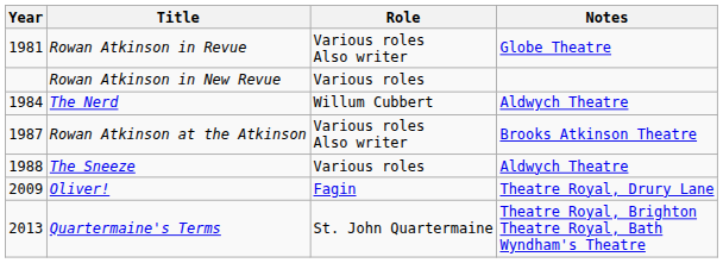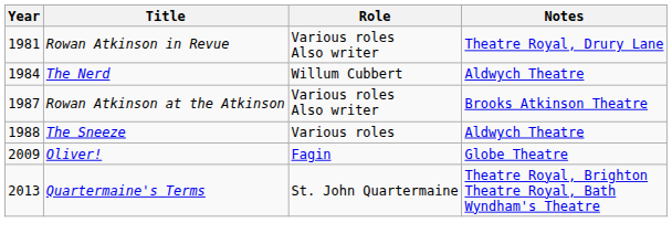 <table class="wikitable">
 <tr>
 <th>Year</th>
 <th>Title</th>
 <th>Role</th>
 <th>Notes</th>
 </tr>
 <tr>
 <td>1981</td>
 <td><em>Rowan Atkinson in Revue</em></td>
 <td>Various roles<br>Also writer</td>
-<td><a href='#'>Globe Theatre</a></td>
-</tr>
-<tr>
-<td></td>
-<td><em>Rowan Atkinson in New Revue</em></td>
-<td>Various roles</td>
-<td></td>
+<td><a href='#'>Theatre Royal, Drury Lane</a></td>
 </tr>
 <tr>
 <td>1984</td>
 <td><em><a href='#'>The Nerd</a></em></td>
 <td>Willum Cubbert</td>
 <td><a href='#'>Aldwych Theatre</a></td>
 </tr>
 <tr>
 <td>1987</td>
 <td><em>Rowan Atkinson at the Atkinson</em></td>
 <td>Various roles<br>Also writer</td>
 <td><a href='#'>Brooks Atkinson Theatre</a></td>
 </tr>
 <tr>
 <td>1988</td>
 <td><em><a href='#'>The Sneeze</a></em></td>
 <td>Various roles</td>
 <td><a href='#'>Aldwych Theatre</a></td>
 </tr>
 <tr>
 <td>2009</td>
 <td><em><a href='#'>Oliver!</a></em></td>
 <td><a href='#'>Fagin</a></td>
-<td><a href='#'>Theatre Royal, Drury Lane</a></td>
+<td><a href='#'>Globe Theatre</a></td>
 </tr>
 <tr>
 <td>2013</td>
 <td><em><a href='#'>Quartermaine's Terms</a></em></td>
 <td>St. John Quartermaine</td>
 <td><a href='#'>Theatre Royal, Brighton</a><br><a href='#'>Theatre Royal, Bath</a><br><a href='#'>Wyndham's Theatre</a></td>
 </tr>
 </table>
